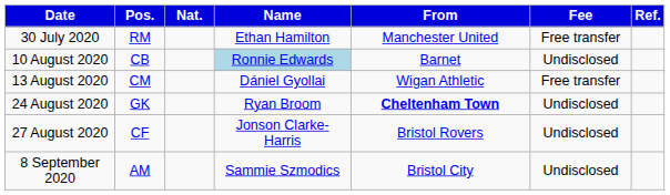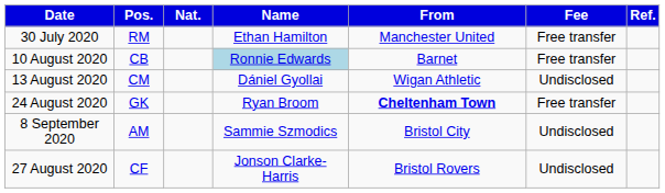 <table class="wikitable" style="text-align:center">
 <tr>
 <th style="background:#0000DD;color:#FFFFFF; width:120px;">Date</th>
 <th style="background:#0000DD;color:#FFFFFF; width:50px;">Pos.</th>
 <th style="background:#0000DD;color:#FFFFFF; width:50px;">Nat.</th>
 <th style="background:#0000DD;color:#FFFFFF; width:150px;">Name</th>
 <th style="background:#0000DD;color:#FFFFFF; width:200px;">From</th>
 <th style="background:#0000DD;color:#FFFFFF; width:110px;">Fee</th>
 <th style="background:#0000DD;color:#FFFFFF; width:25px;">Ref.</th>
 </tr>
 <tr>
 <td>30 July 2020</td>
 <td><a href='#'>RM</a></td>
 <td></td>
 <td><a href='#'>Ethan Hamilton</a></td>
 <td> <a href='#'>Manchester United</a></td>
 <td>Free transfer</td>
 <td></td>
 </tr>
 <tr>
 <td>10 August 2020</td>
 <td><a href='#'>CB</a></td>
 <td></td>
 <td style="background: lightblue;"><a href='#'>Ronnie Edwards</a></td>
 <td> <a href='#'>Barnet</a></td>
-<td>Undisclosed</td>
+<td>Free transfer</td>
 <td></td>
 </tr>
 <tr>
 <td>13 August 2020</td>
 <td><a href='#'>CM</a></td>
 <td></td>
 <td><a href='#'>Dániel Gyollai</a></td>
 <td> <a href='#'>Wigan Athletic</a></td>
-<td>Free transfer</td>
+<td>Undisclosed</td>
 <td></td>
 </tr>
 <tr>
 <td>24 August 2020</td>
 <td><a href='#'>GK</a></td>
 <td></td>
 <td><a href='#'>Ryan Broom</a></td>
 <td><strong> <a href='#'>Cheltenham Town</a></strong></td>
+<td>Free transfer</td>
+<td></td>
+</tr>
+<tr>
+<td>8 September 2020</td>
+<td><a href='#'>AM</a></td>
+<td></td>
+<td><a href='#'>Sammie Szmodics</a></td>
+<td> <a href='#'>Bristol City</a></td>
 <td>Undisclosed</td>
 <td></td>
 </tr>
 <tr>
 <td>27 August 2020</td>
 <td><a href='#'>CF</a></td>
 <td></td>
 <td><a href='#'>Jonson Clarke-Harris</a></td>
 <td> <a href='#'>Bristol Rovers</a></td>
 <td>Undisclosed</td>
 <td></td>
 </tr>
-<tr>
-<td>8 September 2020</td>
-<td><a href='#'>AM</a></td>
-<td></td>
-<td><a href='#'>Sammie Szmodics</a></td>
-<td> <a href='#'>Bristol City</a></td>
-<td>Undisclosed</td>
-<td></td>
-</tr>
 </table>
